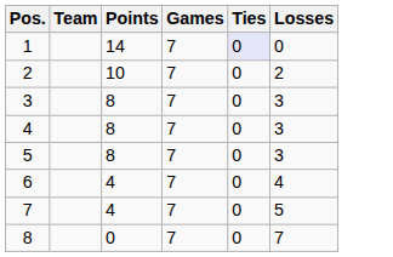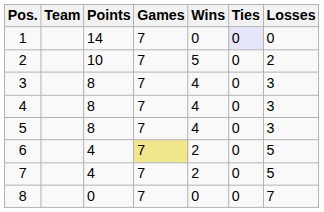 <table class="wikitable">
 <tr>
 <th>Pos.</th>
 <th>Team</th>
 <th>Points</th>
 <th>Games</th>
+<th>Wins</th>
 <th>Ties</th>
 <th>Losses</th>
 </tr>
 <tr>
 <td align="center">1</td>
 <td></td>
 <td>14</td>
 <td>7</td>
+<td>0</td>
 <td style="background: lavender;">0</td>
 <td>0</td>
 </tr>
 <tr>
 <td align="center">2</td>
 <td></td>
 <td>10</td>
 <td>7</td>
+<td>5</td>
 <td>0</td>
 <td>2</td>
 </tr>
 <tr>
 <td align="center">3</td>
 <td></td>
 <td>8</td>
 <td>7</td>
+<td>4</td>
 <td>0</td>
 <td>3</td>
 </tr>
 <tr>
 <td align="center">4</td>
 <td></td>
 <td>8</td>
 <td>7</td>
+<td>4</td>
 <td>0</td>
 <td>3</td>
 </tr>
 <tr>
 <td align="center">5</td>
 <td></td>
 <td>8</td>
 <td>7</td>
+<td>4</td>
 <td>0</td>
 <td>3</td>
 </tr>
 <tr>
 <td align="center">6</td>
 <td></td>
 <td>4</td>
-<td>7</td>
+<td style="background: khaki;">7</td>
+<td>2</td>
 <td>0</td>
-<td>4</td>
+<td>5</td>
 </tr>
 <tr>
 <td align="center">7</td>
 <td></td>
 <td>4</td>
 <td>7</td>
+<td>2</td>
 <td>0</td>
 <td>5</td>
 </tr>
 <tr>
 <td align="center">8</td>
 <td></td>
 <td>0</td>
 <td>7</td>
 <td>0</td>
+<td>0</td>
 <td>7</td>
 </tr>
 </table>
